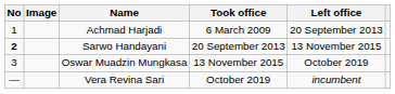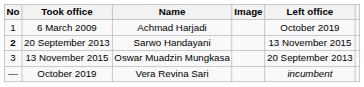 <table class="wikitable" style="float:center; text-align:center">
 <tr>
 <th>No</th>
+<th>Took office</th>
+<th>Name</th>
 <th>Image</th>
-<th>Name</th>
-<th>Took office</th>
 <th>Left office</th>
 <th></th>
 </tr>
 <tr>
 <td>1</td>
+<td>6 March 2009</td>
+<td>Achmad Harjadi</td>
 <td></td>
-<td>Achmad Harjadi</td>
-<td>6 March 2009</td>
-<td>20 September 2013</td>
+<td>October 2019</td>
 <td></td>
 </tr>
 <tr>
 <td><strong>2</strong></td>
+<td>20 September 2013</td>
+<td>Sarwo Handayani</td>
 <td></td>
-<td>Sarwo Handayani</td>
-<td>20 September 2013</td>
 <td>13 November 2015</td>
 <td></td>
 </tr>
 <tr>
 <td>3</td>
+<td>13 November 2015</td>
+<td>Oswar Muadzin Mungkasa</td>
 <td></td>
-<td>Oswar Muadzin Mungkasa</td>
-<td>13 November 2015</td>
-<td>October 2019</td>
+<td>20 September 2013</td>
 <td></td>
 </tr>
 <tr>
 <td>—</td>
+<td>October 2019</td>
+<td>Vera Revina Sari</td>
 <td></td>
-<td>Vera Revina Sari</td>
-<td>October 2019</td>
 <td><em>incumbent</em></td>
 <td></td>
 </tr>
 </table>
